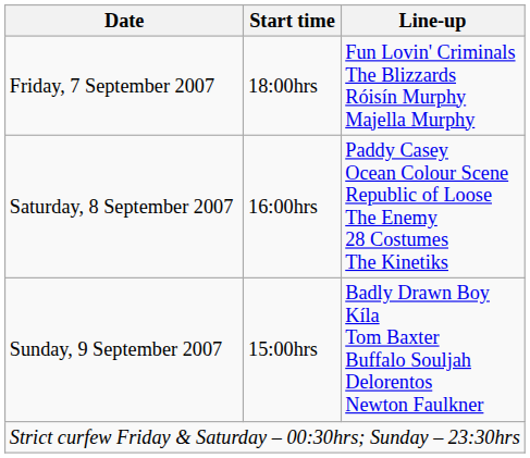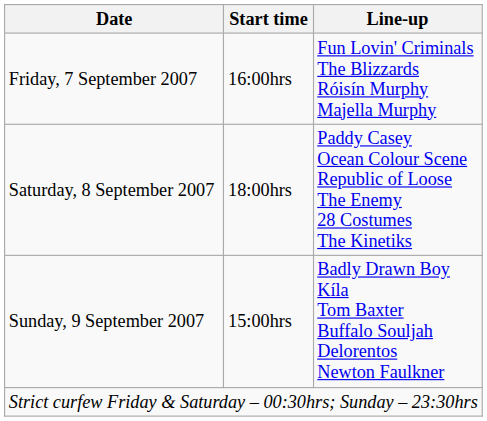 <table class="wikitable">
 <tr>
 <th>Date</th>
 <th>Start time</th>
 <th>Line‑up</th>
 </tr>
 <tr>
 <td>Friday, 7 September 2007</td>
-<td>18:00hrs</td>
+<td>16:00hrs</td>
 <td><a href='#'>Fun Lovin' Criminals</a><br><a href='#'>The Blizzards</a><br><a href='#'>Róisín Murphy</a><br><a href='#'>Majella Murphy</a></td>
 </tr>
 <tr>
 <td>Saturday, 8 September 2007</td>
-<td>16:00hrs</td>
+<td>18:00hrs</td>
 <td><a href='#'>Paddy Casey</a><br><a href='#'>Ocean Colour Scene</a><br><a href='#'>Republic of Loose</a><br><a href='#'>The Enemy</a><br><a href='#'>28 Costumes</a><br><a href='#'>The Kinetiks</a></td>
 </tr>
 <tr>
 <td>Sunday, 9 September 2007</td>
 <td>15:00hrs</td>
 <td><a href='#'>Badly Drawn Boy</a><br><a href='#'>Kíla</a><br><a href='#'>Tom Baxter</a><br><a href='#'>Buffalo Souljah</a><br><a href='#'>Delorentos</a><br><a href='#'>Newton Faulkner</a></td>
 </tr>
 <tr>
 <td colspan="3" style="text-align:center;"><em>Strict curfew Friday & Saturday – 00:30hrs; Sunday – 23:30hrs</em></td>
 </tr>
 </table>
